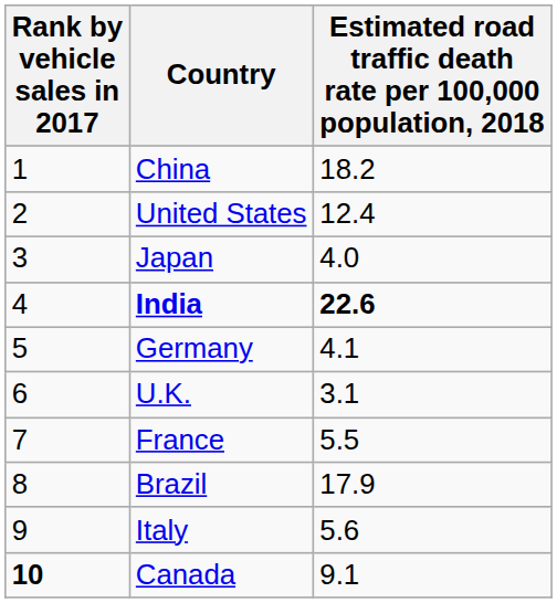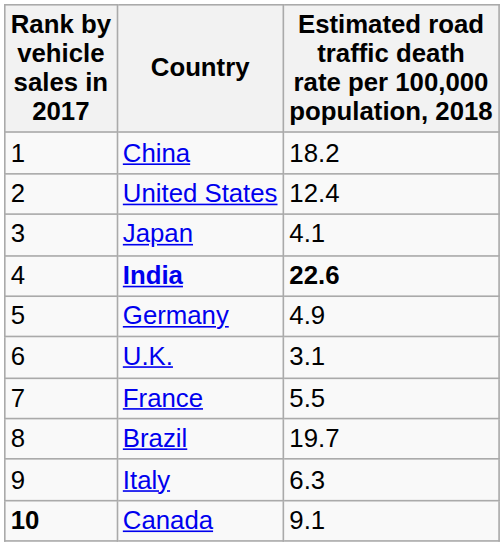 <table class="wikitable sortable floatright" style=""width: 30%">
 <tr>
 <th data-sort-type="number">Rank by<br>vehicle<br>sales in<br>2017</th>
 <th>Country</th>
 <th data-sort-type="number">Estimated road<br>traffic death<br>rate per 100,000<br>population, 2018</th>
 </tr>
 <tr>
 <td>1</td>
 <td><a href='#'>China</a></td>
 <td>18.2</td>
 </tr>
 <tr>
 <td>2</td>
 <td><a href='#'>United States</a></td>
 <td>12.4</td>
 </tr>
 <tr>
 <td>3</td>
 <td><a href='#'>Japan</a></td>
-<td>4.0</td>
+<td>4.1</td>
 </tr>
 <tr>
 <td>4</td>
 <td><strong><a href='#'>India</a></strong></td>
 <td><strong>22.6</strong></td>
 </tr>
 <tr>
 <td>5</td>
 <td><a href='#'>Germany</a></td>
-<td>4.1</td>
+<td>4.9</td>
 </tr>
 <tr>
 <td>6</td>
 <td><a href='#'>U.K.</a></td>
 <td>3.1</td>
 </tr>
 <tr>
 <td>7</td>
 <td><a href='#'>France</a></td>
 <td>5.5</td>
 </tr>
 <tr>
 <td>8</td>
 <td><a href='#'>Brazil</a></td>
-<td>17.9</td>
+<td>19.7</td>
 </tr>
 <tr>
 <td>9</td>
 <td><a href='#'>Italy</a></td>
-<td>5.6</td>
+<td>6.3</td>
 </tr>
 <tr>
 <td><strong>10</strong></td>
 <td><a href='#'>Canada</a></td>
 <td>9.1</td>
 </tr>
 </table>
